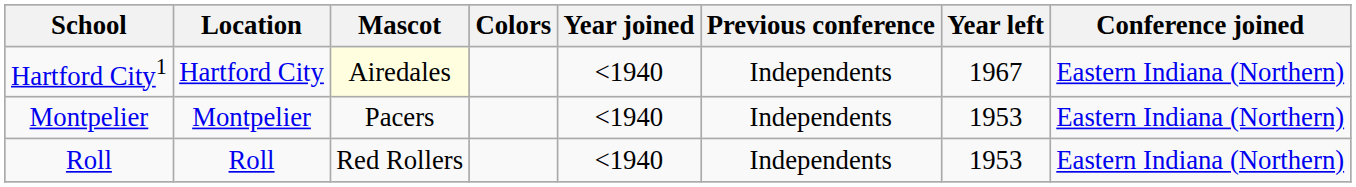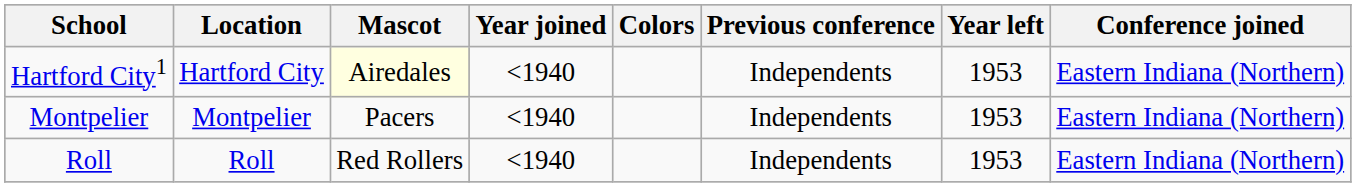 <table class="wikitable" style="text-align:center;">
 <tr>
 <th>School</th>
 <th>Location</th>
 <th>Mascot</th>
+<th>Year joined</th>
 <th>Colors</th>
-<th>Year joined</th>
 <th>Previous conference</th>
 <th>Year left</th>
 <th>Conference joined</th>
 </tr>
 <tr>
 <td><a href='#'>Hartford City</a><sup>1</sup></td>
 <td><a href='#'>Hartford City</a></td>
 <td style="background: lightyellow;">Airedales</td>
+<td><1940</td>
 <td> </td>
-<td><1940</td>
 <td>Independents</td>
-<td>1967</td>
+<td>1953</td>
 <td><a href='#'>Eastern Indiana (Northern)</a></td>
 </tr>
 <tr>
 <td><a href='#'>Montpelier</a></td>
 <td><a href='#'>Montpelier</a></td>
 <td>Pacers</td>
+<td><1940</td>
 <td> </td>
-<td><1940</td>
 <td>Independents</td>
 <td>1953</td>
 <td><a href='#'>Eastern Indiana (Northern)</a></td>
 </tr>
 <tr>
 <td><a href='#'>Roll</a></td>
 <td><a href='#'>Roll</a></td>
 <td>Red Rollers</td>
+<td><1940</td>
 <td> </td>
-<td><1940</td>
 <td>Independents</td>
 <td>1953</td>
 <td><a href='#'>Eastern Indiana (Northern)</a></td>
 </tr>
 </table>
